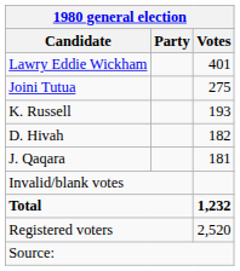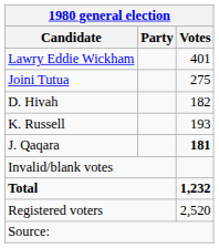 <table class=wikitable style=text-align:left>
 <tr>
 <th colspan=3><a href='#'>1980 general election</a></th>
 </tr>
 <tr>
 <th>Candidate</th>
 <th>Party</th>
 <th>Votes</th>
 </tr>
 <tr>
 <td><a href='#'>Lawry Eddie Wickham</a></td>
 <td></td>
 <td align=right>401</td>
 </tr>
 <tr>
 <td><a href='#'>Joini Tutua</a></td>
 <td></td>
 <td align=right>275</td>
 </tr>
 <tr>
+<td>D. Hivah</td>
+<td></td>
+<td align=right>182</td>
+</tr>
+<tr>
 <td>K. Russell</td>
 <td></td>
 <td align=right>193</td>
 </tr>
 <tr>
-<td>D. Hivah</td>
-<td></td>
-<td align=right>182</td>
-</tr>
-<tr>
 <td>J. Qaqara</td>
 <td></td>
-<td align=right>181</td>
+<td align=right><strong>181</strong></td>
 </tr>
 <tr>
 <td colspan=2>Invalid/blank votes</td>
 <td></td>
 </tr>
 <tr>
 <td colspan=2><strong>Total</strong></td>
 <td align=right><strong>1,232</strong></td>
 </tr>
 <tr>
 <td colspan=2>Registered voters</td>
 <td align=right>2,520</td>
 </tr>
 <tr>
 <td colspan=3>Source: </td>
 </tr>
 </table>
